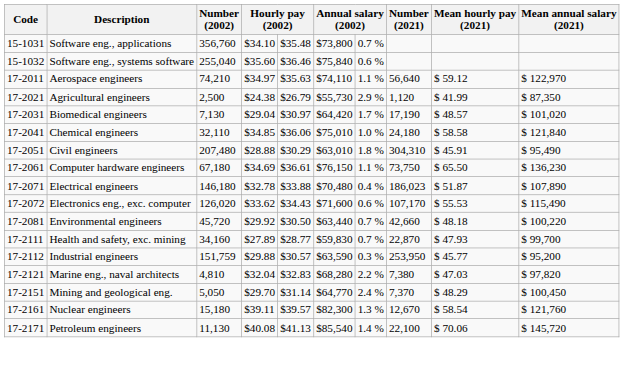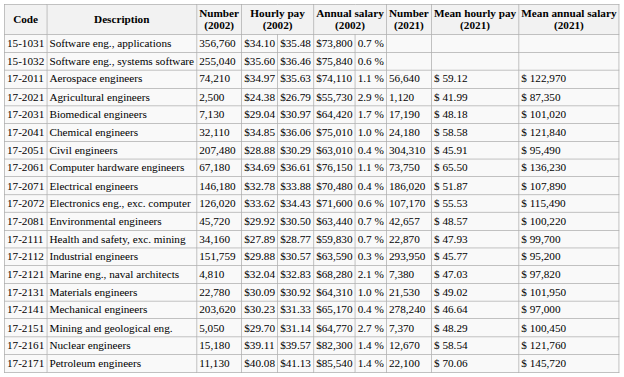 <table class="wikitable">
 <tr>
 <th>Code</th>
 <th>Description</th>
 <th>Number<br>(2002)</th>
 <th colspan="2">Hourly pay<br>(2002)</th>
 <th colspan="2">Annual salary<br>(2002)</th>
 <th>Number<br>(2021)</th>
 <th>Mean hourly pay<br>(2021)</th>
 <th>Mean annual salary<br>(2021)</th>
 </tr>
 <tr>
 <td>15-1031</td>
 <td>Software eng., applications</td>
 <td>356,760</td>
 <td>$34.10</td>
 <td>$35.48</td>
 <td>$73,800</td>
 <td>0.7 %</td>
 <td></td>
 <td></td>
 <td></td>
 </tr>
 <tr>
 <td>15-1032</td>
 <td>Software eng., systems software</td>
 <td>255,040</td>
 <td>$35.60</td>
 <td>$36.46</td>
 <td>$75,840</td>
 <td>0.6 %</td>
 <td></td>
 <td></td>
 <td></td>
 </tr>
 <tr>
 <td>17-2011</td>
 <td>Aerospace engineers</td>
 <td>74,210</td>
 <td>$34.97</td>
 <td>$35.63</td>
 <td>$74,110</td>
 <td>1.1 %</td>
 <td>56,640</td>
 <td>$ 59.12</td>
 <td>$ 122,970</td>
 </tr>
 <tr>
 <td>17-2021</td>
 <td>Agricultural engineers</td>
 <td>2,500</td>
 <td>$24.38</td>
 <td>$26.79</td>
 <td>$55,730</td>
 <td>2.9 %</td>
 <td>1,120</td>
 <td>$ 41.99</td>
 <td>$ 87,350</td>
 </tr>
 <tr>
 <td>17-2031</td>
 <td>Biomedical engineers</td>
 <td>7,130</td>
 <td>$29.04</td>
 <td>$30.97</td>
 <td>$64,420</td>
 <td>1.7 %</td>
 <td>17,190</td>
-<td>$ 48.57</td>
+<td>$ 48.18</td>
 <td>$ 101,020</td>
 </tr>
 <tr>
 <td>17-2041</td>
 <td>Chemical engineers</td>
 <td>32,110</td>
 <td>$34.85</td>
 <td>$36.06</td>
 <td>$75,010</td>
 <td>1.0 %</td>
 <td>24,180</td>
 <td>$ 58.58</td>
 <td>$ 121,840</td>
 </tr>
 <tr>
 <td>17-2051</td>
 <td>Civil engineers</td>
 <td>207,480</td>
 <td>$28.88</td>
 <td>$30.29</td>
 <td>$63,010</td>
-<td>1.8 %</td>
+<td>0.4 %</td>
 <td>304,310</td>
 <td>$ 45.91</td>
 <td>$ 95,490</td>
 </tr>
 <tr>
 <td>17-2061</td>
 <td>Computer hardware engineers</td>
 <td>67,180</td>
 <td>$34.69</td>
 <td>$36.61</td>
 <td>$76,150</td>
 <td>1.1 %</td>
 <td>73,750</td>
 <td>$ 65.50</td>
 <td>$ 136,230</td>
 </tr>
 <tr>
 <td>17-2071</td>
 <td>Electrical engineers</td>
 <td>146,180</td>
 <td>$32.78</td>
 <td>$33.88</td>
 <td>$70,480</td>
 <td>0.4 %</td>
-<td>186,023</td>
+<td>186,020</td>
 <td>$ 51.87</td>
 <td>$ 107,890</td>
 </tr>
 <tr>
 <td>17-2072</td>
 <td>Electronics eng., exc. computer</td>
 <td>126,020</td>
 <td>$33.62</td>
 <td>$34.43</td>
 <td>$71,600</td>
 <td>0.6 %</td>
 <td>107,170</td>
 <td>$ 55.53</td>
 <td>$ 115,490</td>
 </tr>
 <tr>
 <td>17-2081</td>
 <td>Environmental engineers</td>
 <td>45,720</td>
 <td>$29.92</td>
 <td>$30.50</td>
 <td>$63,440</td>
 <td>0.7 %</td>
-<td>42,660</td>
-<td>$ 48.18</td>
+<td>42,657</td>
+<td>$ 48.57</td>
 <td>$ 100,220</td>
 </tr>
 <tr>
 <td>17-2111</td>
 <td>Health and safety, exc. mining</td>
 <td>34,160</td>
 <td>$27.89</td>
 <td>$28.77</td>
 <td>$59,830</td>
 <td>0.7 %</td>
 <td>22,870</td>
 <td>$ 47.93</td>
 <td>$ 99,700</td>
 </tr>
 <tr>
 <td>17-2112</td>
 <td>Industrial engineers</td>
 <td>151,759</td>
 <td>$29.88</td>
 <td>$30.57</td>
 <td>$63,590</td>
 <td>0.3 %</td>
-<td>253,950</td>
+<td>293,950</td>
 <td>$ 45.77</td>
 <td>$ 95,200</td>
 </tr>
 <tr>
 <td>17-2121</td>
 <td>Marine eng., naval architects</td>
 <td>4,810</td>
 <td>$32.04</td>
 <td>$32.83</td>
 <td>$68,280</td>
-<td>2.2 %</td>
+<td>2.1 %</td>
 <td>7,380</td>
 <td>$ 47.03</td>
 <td>$ 97,820</td>
+</tr>
+<tr>
+<td>17-2131</td>
+<td>Materials engineers</td>
+<td>22,780</td>
+<td>$30.09</td>
+<td>$30.92</td>
+<td>$64,310</td>
+<td>1.0 %</td>
+<td>21,530</td>
+<td>$ 49.02</td>
+<td>$ 101,950</td>
+</tr>
+<tr>
+<td>17-2141</td>
+<td>Mechanical engineers</td>
+<td>203,620</td>
+<td>$30.23</td>
+<td>$31.33</td>
+<td>$65,170</td>
+<td>0.4 %</td>
+<td>278,240</td>
+<td>$ 46.64</td>
+<td>$ 97,000</td>
 </tr>
 <tr>
 <td>17-2151</td>
 <td>Mining and geological eng.</td>
 <td>5,050</td>
 <td>$29.70</td>
 <td>$31.14</td>
 <td>$64,770</td>
-<td>2.4 %</td>
+<td>2.7 %</td>
 <td>7,370</td>
 <td>$ 48.29</td>
 <td>$ 100,450</td>
 </tr>
 <tr>
 <td>17-2161</td>
 <td>Nuclear engineers</td>
 <td>15,180</td>
 <td>$39.11</td>
 <td>$39.57</td>
 <td>$82,300</td>
-<td>1.3 %</td>
+<td>1.4 %</td>
 <td>12,670</td>
 <td>$ 58.54</td>
 <td>$ 121,760</td>
 </tr>
 <tr>
 <td>17-2171</td>
 <td>Petroleum engineers</td>
 <td>11,130</td>
 <td>$40.08</td>
 <td>$41.13</td>
 <td>$85,540</td>
 <td>1.4 %</td>
 <td>22,100</td>
 <td>$ 70.06</td>
 <td>$ 145,720</td>
 </tr>
 </table>
